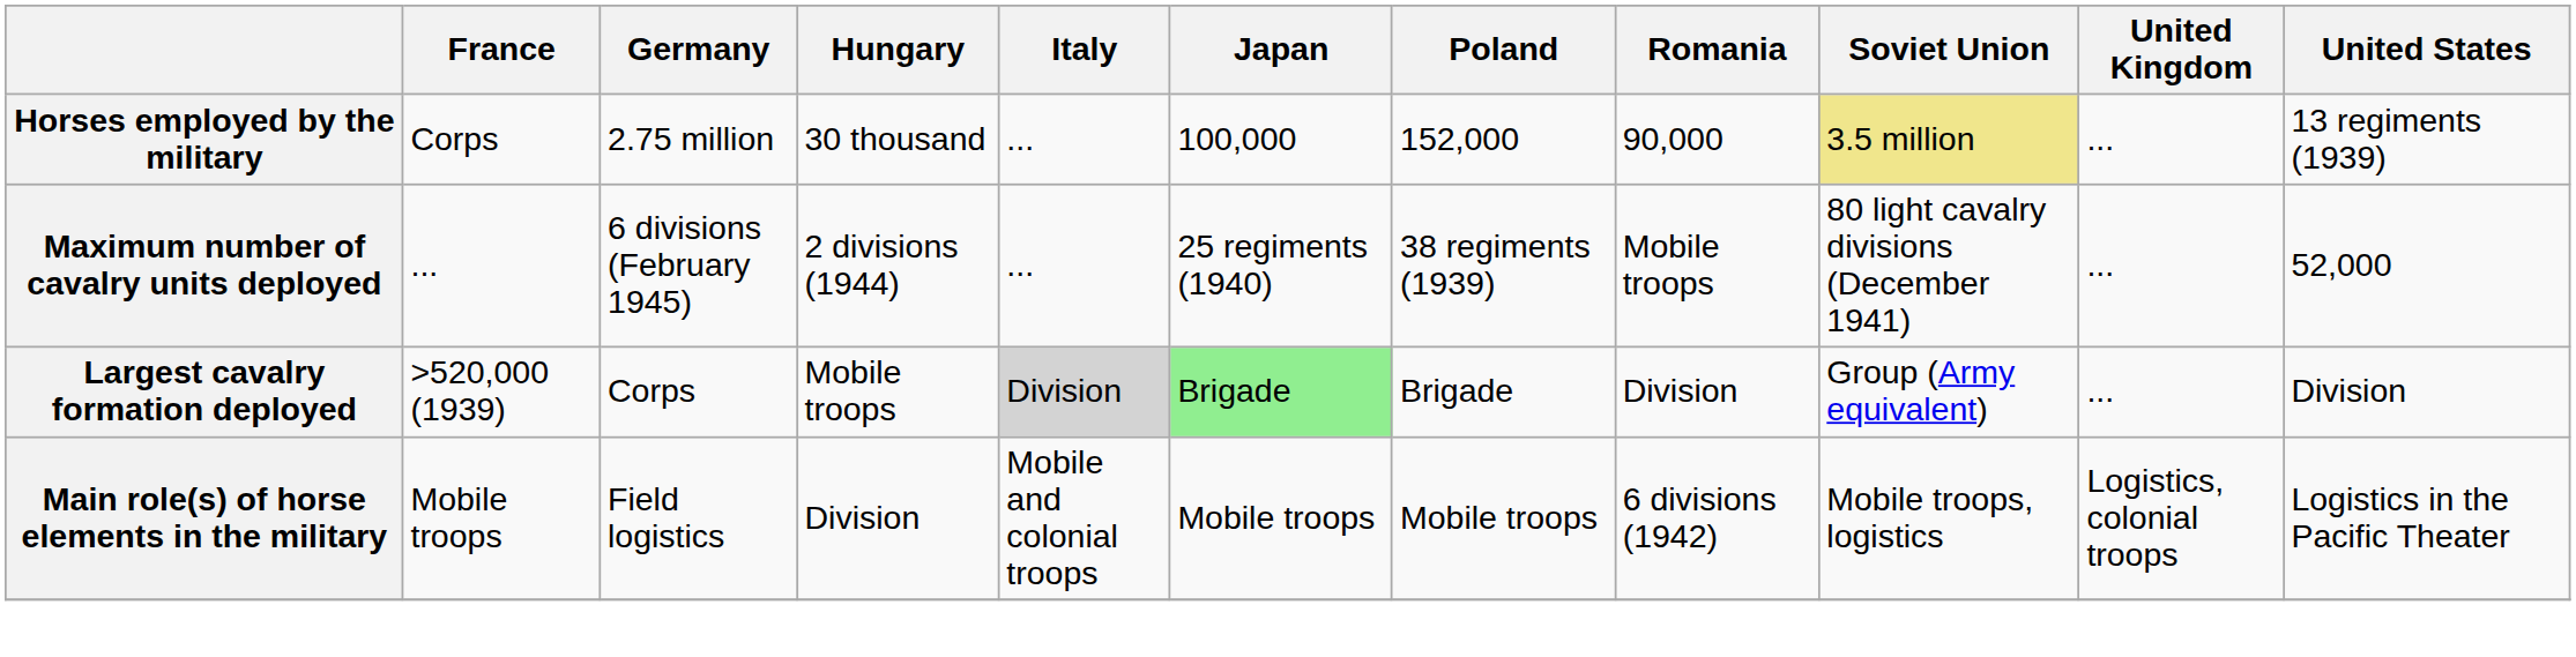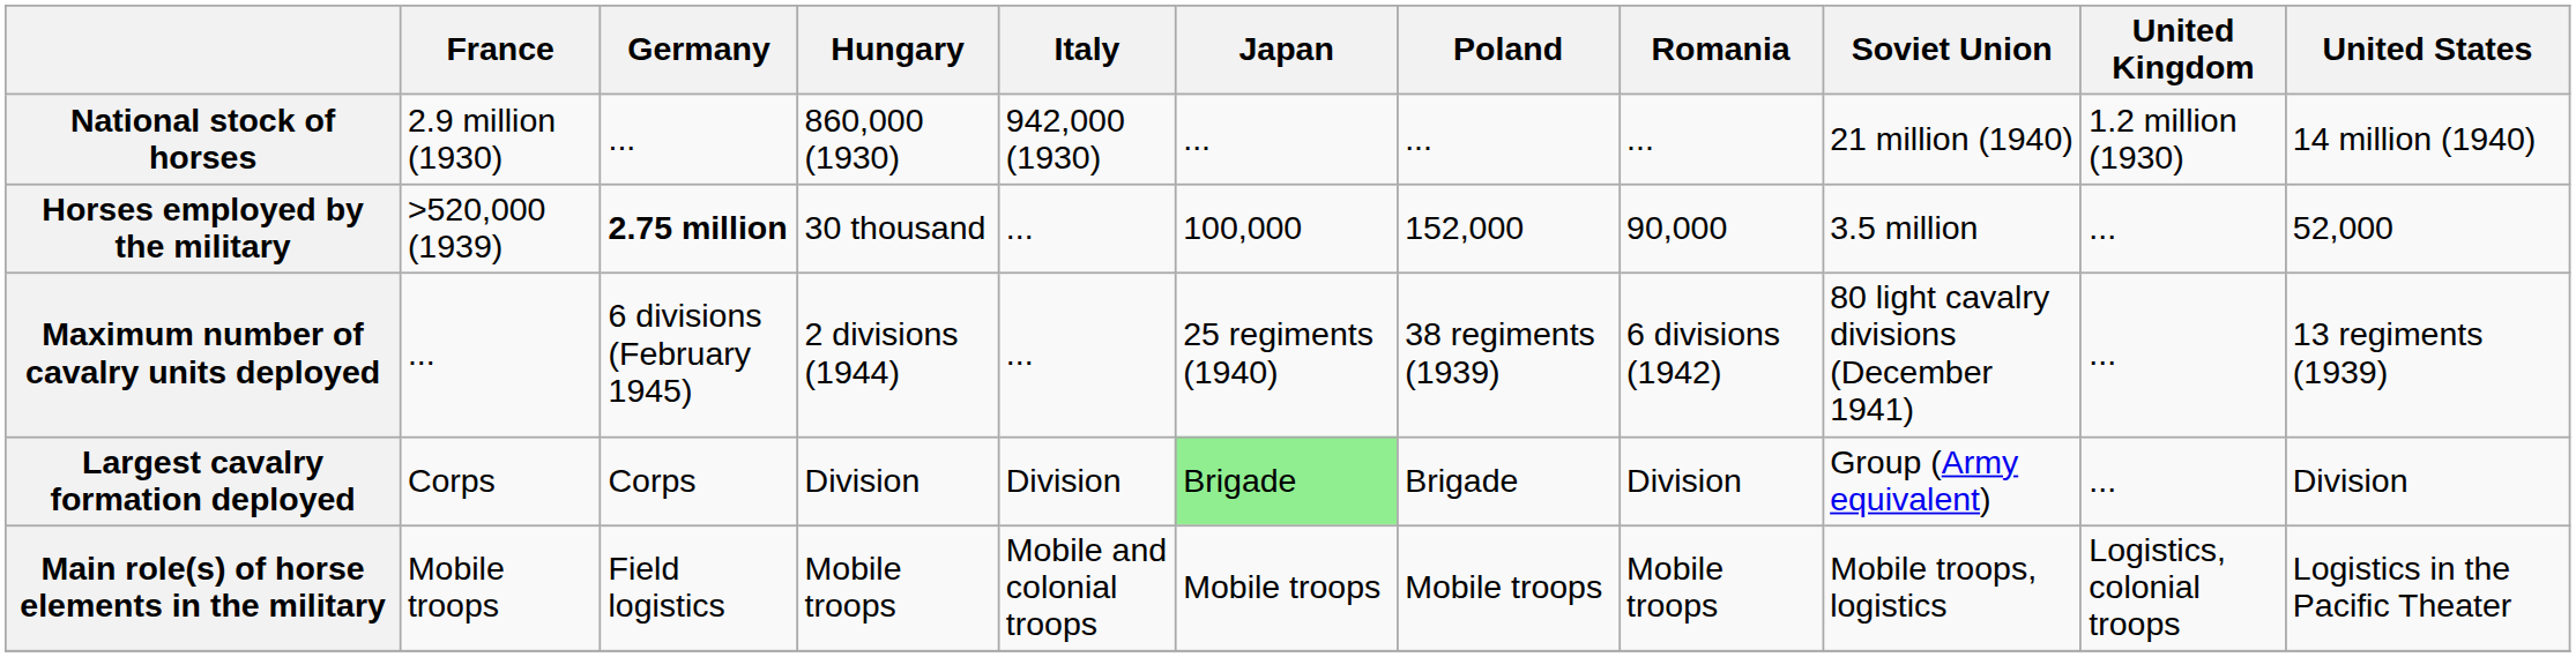 <table class="wikitable">
 <tr>
 <th></th>
 <th>France</th>
 <th>Germany</th>
 <th>Hungary</th>
 <th>Italy</th>
 <th>Japan</th>
 <th>Poland</th>
 <th>Romania</th>
 <th>Soviet Union</th>
 <th>United Kingdom</th>
 <th>United States</th>
 </tr>
 <tr>
+<th>National stock of horses</th>
+<td>2.9 million (1930)</td>
+<td>...</td>
+<td>860,000 (1930)</td>
+<td>942,000 (1930)</td>
+<td>...</td>
+<td>...</td>
+<td>...</td>
+<td>21 million (1940)</td>
+<td>1.2 million (1930)</td>
+<td>14 million (1940)</td>
+</tr>
+<tr>
 <th>Horses employed by the military</th>
-<td>Corps</td>
-<td>2.75 million</td>
+<td>>520,000 (1939)</td>
+<td><strong>2.75 million</strong></td>
 <td>30 thousand</td>
 <td>...</td>
 <td>100,000</td>
 <td>152,000</td>
 <td>90,000</td>
-<td style="background: khaki;">3.5 million</td>
+<td>3.5 million</td>
 <td>...</td>
-<td>13 regiments (1939)</td>
+<td>52,000</td>
 </tr>
 <tr>
 <th>Maximum number of cavalry units deployed</th>
 <td>...</td>
 <td>6 divisions<br>(February 1945)</td>
 <td>2 divisions (1944)</td>
 <td>...</td>
 <td>25 regiments (1940)</td>
 <td>38 regiments (1939)</td>
-<td>Mobile troops</td>
+<td>6 divisions (1942)</td>
 <td>80 light cavalry divisions<br>(December 1941)</td>
 <td>...</td>
-<td>52,000</td>
+<td>13 regiments (1939)</td>
 </tr>
 <tr>
 <th>Largest cavalry formation deployed</th>
-<td>>520,000 (1939)</td>
 <td>Corps</td>
-<td>Mobile troops</td>
-<td style="background: lightgrey;">Division</td>
+<td>Corps</td>
+<td>Division</td>
+<td>Division</td>
 <td style="background: lightgreen;">Brigade</td>
 <td>Brigade</td>
 <td>Division</td>
 <td>Group (<a href='#'>Army equivalent</a>)</td>
 <td>...</td>
 <td>Division</td>
 </tr>
 <tr>
 <th>Main role(s) of horse elements in the military</th>
 <td>Mobile troops</td>
 <td>Field logistics</td>
-<td>Division</td>
+<td>Mobile troops</td>
 <td>Mobile and<br>colonial troops</td>
 <td>Mobile troops</td>
 <td>Mobile troops</td>
-<td>6 divisions (1942)</td>
+<td>Mobile troops</td>
 <td>Mobile troops,<br>logistics</td>
 <td>Logistics,<br>colonial troops</td>
 <td>Logistics in the Pacific Theater</td>
 </tr>
 <tr>
 </tr>
 </table>
